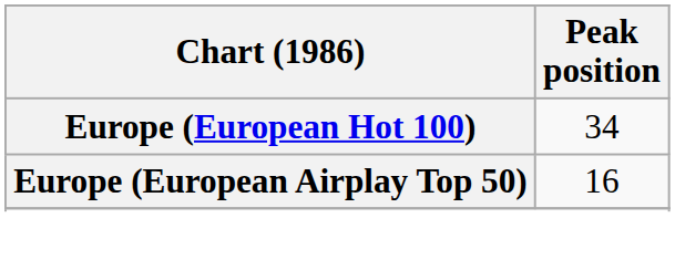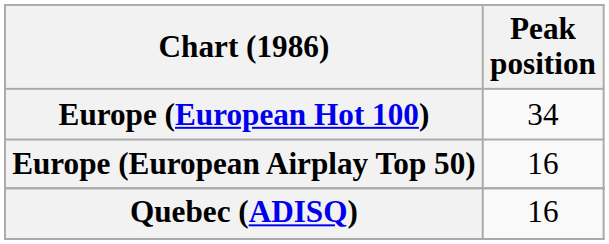 <table class="wikitable plainrowheaders">
 <tr>
 <th>Chart (1986)</th>
 <th>Peak<br>position</th>
 </tr>
 <tr>
 <th scope="row">Europe (<a href='#'>European Hot 100</a>)</th>
 <td align="center">34</td>
 </tr>
 <tr>
 <th scope="row">Europe (European Airplay Top 50)</th>
 <td style="text-align:center;">16</td>
 </tr>
 <tr>
 </tr>
 <tr>
+<th scope="row">Quebec (<a href='#'>ADISQ</a>)</th>
+<td align="center">16</td>
+</tr>
+<tr>
 </tr>
 </table>
